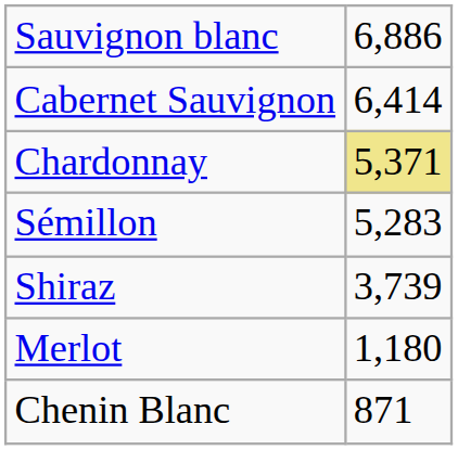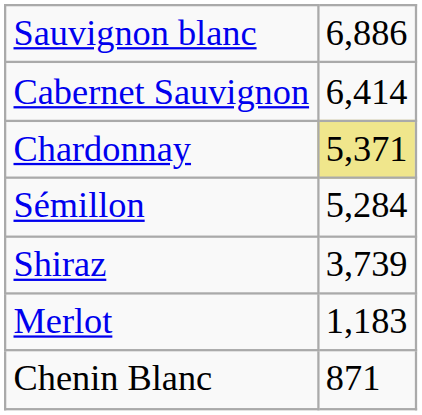 <table class="wikitable">
 <tr>
 <td><a href='#'>Sauvignon blanc</a></td>
 <td>6,886</td>
 </tr>
 <tr>
 <td><a href='#'>Cabernet Sauvignon</a></td>
 <td>6,414</td>
 </tr>
 <tr>
 <td><a href='#'>Chardonnay</a></td>
 <td style="background: khaki;">5,371</td>
 </tr>
 <tr>
 <td><a href='#'>Sémillon</a></td>
-<td>5,283</td>
+<td>5,284</td>
 </tr>
 <tr>
 <td><a href='#'>Shiraz</a></td>
 <td>3,739</td>
 </tr>
 <tr>
 <td><a href='#'>Merlot</a></td>
-<td>1,180</td>
+<td>1,183</td>
 </tr>
 <tr>
 <td>Chenin Blanc</td>
 <td>871</td>
 </tr>
 </table>
